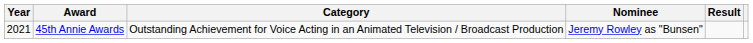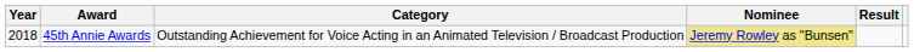 <table class="wikitable">
 <tr>
 <th>Year</th>
 <th>Award</th>
 <th>Category</th>
 <th>Nominee</th>
 <th>Result</th>
 <th></th>
 </tr>
 <tr>
-<td>2021</td>
+<td>2018</td>
 <td><a href='#'>45th Annie Awards</a></td>
 <td>Outstanding Achievement for Voice Acting in an Animated Television / Broadcast Production</td>
-<td><a href='#'>Jeremy Rowley</a> as "Bunsen"</td>
+<td style="background: khaki;"><a href='#'>Jeremy Rowley</a> as "Bunsen"</td>
 <td></td>
 <td align=center></td>
 </tr>
 </table>
